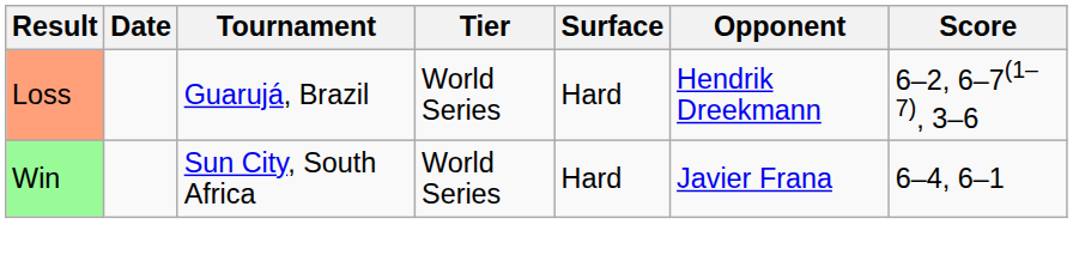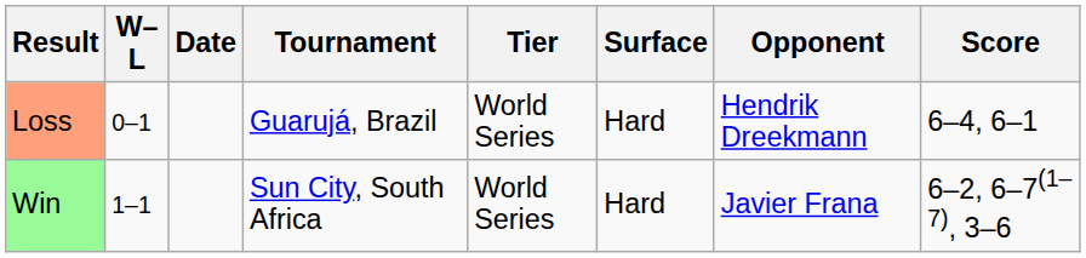 <table class="sortable wikitable">
 <tr>
 <th>Result</th>
+<th class="unsortable">W–L</th>
 <th>Date</th>
 <th>Tournament</th>
 <th>Tier</th>
 <th>Surface</th>
 <th>Opponent</th>
 <th class="unsortable">Score</th>
 </tr>
 <tr>
 <td style="background:#ffa07a;">Loss</td>
+<td><small>0–1</small></td>
 <td><a href='#'></a></td>
 <td><a href='#'>Guarujá</a>, Brazil</td>
 <td>World Series</td>
 <td>Hard</td>
 <td> <a href='#'>Hendrik Dreekmann</a></td>
-<td>6–2, 6–7<sup>(1–7)</sup>, 3–6</td>
+<td>6–4, 6–1</td>
 </tr>
 <tr>
 <td style="background:#98fb98;">Win</td>
+<td><small>1–1</small></td>
 <td><a href='#'></a></td>
 <td><a href='#'>Sun City</a>, South Africa</td>
 <td>World Series</td>
 <td>Hard</td>
 <td> <a href='#'>Javier Frana</a></td>
-<td>6–4, 6–1</td>
+<td>6–2, 6–7<sup>(1–7)</sup>, 3–6</td>
 </tr>
 </table>
